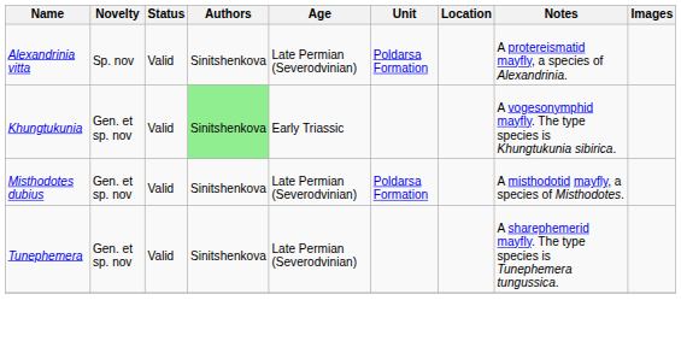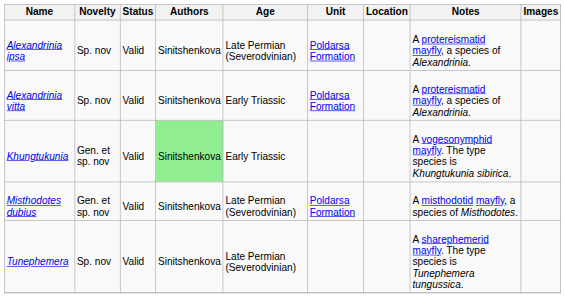 <table class="wikitable sortable" align="center" width="100%">
 <tr>
 <th>Name</th>
 <th>Novelty</th>
 <th>Status</th>
 <th>Authors</th>
 <th>Age</th>
 <th>Unit</th>
 <th>Location</th>
 <th>Notes</th>
 <th>Images</th>
 </tr>
 <tr>
+<td><br><em><a href='#'>Alexandrinia ipsa</a></em></td>
+<td><br>Sp. nov</td>
+<td><br>Valid</td>
+<td><br>Sinitshenkova</td>
+<td><br>Late Permian (Severodvinian)</td>
+<td><br><a href='#'>Poldarsa Formation</a></td>
+<td><br></td>
+<td><br>A <a href='#'>protereismatid</a> <a href='#'>mayfly</a>, a species of <em>Alexandrinia</em>.</td>
+<td></td>
+</tr>
+<tr>
 <td><br><em><a href='#'>Alexandrinia vitta</a></em></td>
 <td><br>Sp. nov</td>
 <td><br>Valid</td>
 <td><br>Sinitshenkova</td>
-<td><br>Late Permian (Severodvinian)</td>
+<td><br>Early Triassic</td>
 <td><br><a href='#'>Poldarsa Formation</a></td>
 <td><br></td>
 <td><br>A <a href='#'>protereismatid</a> <a href='#'>mayfly</a>, a species of <em>Alexandrinia</em>.</td>
 <td></td>
 </tr>
 <tr>
 <td><br><em><a href='#'>Khungtukunia</a></em></td>
 <td><br>Gen. et sp. nov</td>
 <td><br>Valid</td>
 <td style="background: lightgreen;"><br>Sinitshenkova</td>
 <td><br>Early Triassic</td>
 <td></td>
 <td><br></td>
 <td><br>A <a href='#'>vogesonymphid</a> <a href='#'>mayfly</a>. The type species is <em>Khungtukunia sibirica</em>.</td>
 <td></td>
 </tr>
 <tr>
 <td><br><em><a href='#'>Misthodotes dubius</a></em></td>
 <td><br>Gen. et sp. nov</td>
 <td><br>Valid</td>
 <td><br>Sinitshenkova</td>
 <td><br>Late Permian (Severodvinian)</td>
 <td><br><a href='#'>Poldarsa Formation</a></td>
 <td><br></td>
 <td><br>A <a href='#'>misthodotid</a> <a href='#'>mayfly</a>, a species of <em>Misthodotes</em>.</td>
 <td></td>
 </tr>
 <tr>
 <td><br><em><a href='#'>Tunephemera</a></em></td>
-<td><br>Gen. et sp. nov</td>
+<td><br>Sp. nov</td>
 <td><br>Valid</td>
 <td><br>Sinitshenkova</td>
 <td><br>Late Permian (Severodvinian)</td>
 <td></td>
 <td><br></td>
 <td><br>A <a href='#'>sharephemerid</a> <a href='#'>mayfly</a>. The type species is <em>Tunephemera tungussica</em>.</td>
 <td></td>
 </tr>
 <tr>
 </tr>
 </table>
